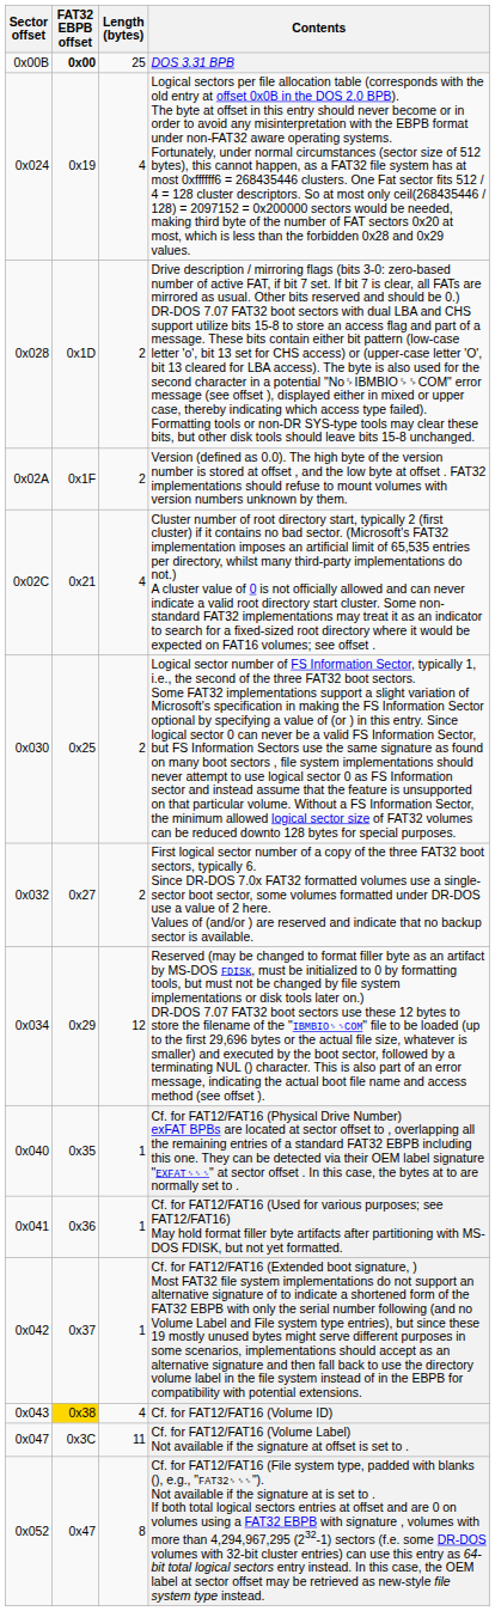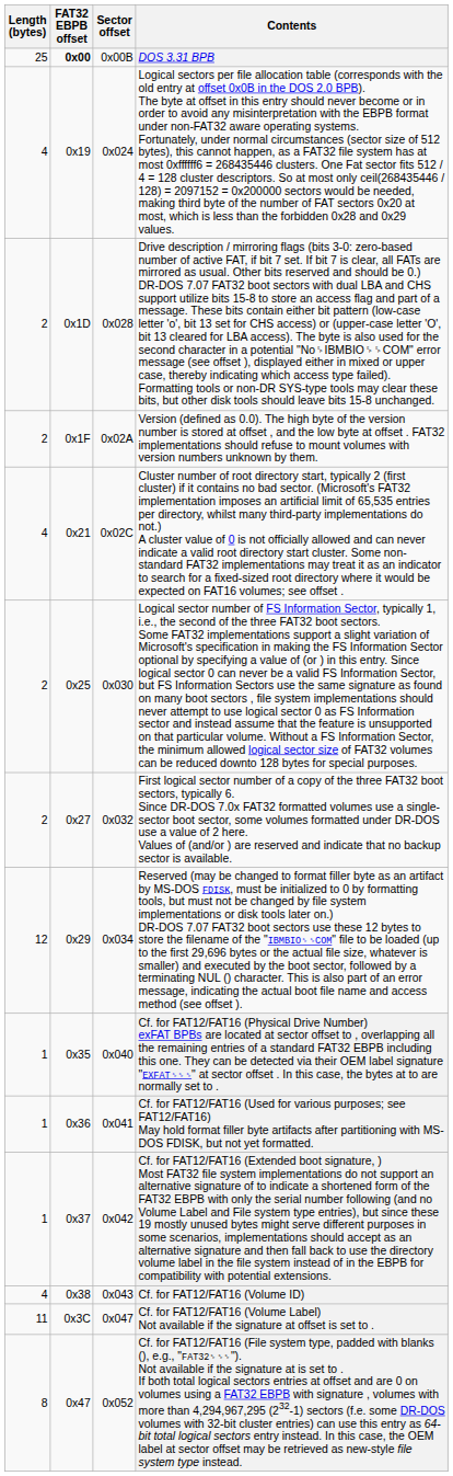 <table class="wikitable sortable mw-collapsible mw-collapsed" width="100%">
 <tr>
+<th>Length (bytes)</th>
+<th>FAT32 EBPB offset</th>
 <th>Sector offset</th>
-<th>FAT32 EBPB offset</th>
-<th>Length (bytes)</th>
 <th>Contents</th>
 </tr>
 <tr>
+<td style="text-align:right;">25</td>
+<td style="text-align:right;"><strong>0x00</strong></td>
 <td style="text-align:right;">0x00B</td>
-<td style="text-align:right;"><strong>0x00</strong></td>
-<td style="text-align:right;">25</td>
 <td style="background:#F2F2F2"><em><a href='#'>DOS 3.31 BPB</a></em></td>
 </tr>
 <tr>
+<td style="text-align:right;">4</td>
+<td style="text-align:right;">0x19</td>
 <td style="text-align:right;">0x024</td>
-<td style="text-align:right;">0x19</td>
-<td style="text-align:right;">4</td>
 <td>Logical sectors per file allocation table (corresponds with the old entry at <a href='#'>offset 0x0B in the DOS 2.0 BPB</a>).<br>The byte at offset  in this entry should never become  or  in order to avoid any misinterpretation with the EBPB format under non-FAT32 aware operating systems.<br>Fortunately, under normal circumstances (sector size of 512 bytes), this cannot happen, as a FAT32 file system has at most 0xffffff6 = 268435446 clusters. One Fat sector fits 512 / 4 = 128 cluster descriptors. So at most only ceil(268435446 / 128) = 2097152 = 0x200000 sectors would be needed, making third byte of the number of FAT sectors 0x20 at most, which is less than the forbidden 0x28 and 0x29 values.</td>
 </tr>
 <tr>
+<td style="text-align:right;">2</td>
+<td style="text-align:right;">0x1D</td>
 <td style="text-align:right;">0x028</td>
-<td style="text-align:right;">0x1D</td>
-<td style="text-align:right;">2</td>
 <td>Drive description / mirroring flags (bits 3-0: zero-based number of active FAT, if bit 7 set. If bit 7 is clear, all FATs are mirrored as usual. Other bits reserved and should be 0.)<br>DR-DOS 7.07 FAT32 boot sectors with dual LBA and CHS support utilize bits 15-8 to store an access flag and part of a message. These bits contain either bit pattern  (low-case letter 'o', bit 13 set for CHS access) or  (upper-case letter 'O', bit 13 cleared for LBA access). The byte is also used for the second character in a potential "No␠IBMBIO␠␠COM" error message (see offset ), displayed either in mixed or upper case, thereby indicating which access type failed). Formatting tools or non-DR SYS-type tools may clear these bits, but other disk tools should leave bits 15-8 unchanged.</td>
 </tr>
 <tr>
+<td style="text-align:right;">2</td>
+<td style="text-align:right;">0x1F</td>
 <td style="text-align:right;">0x02A</td>
-<td style="text-align:right;">0x1F</td>
-<td style="text-align:right;">2</td>
 <td>Version (defined as 0.0). The high byte of the version number is stored at offset , and the low byte at offset . FAT32 implementations should refuse to mount volumes with version numbers unknown by them.</td>
 </tr>
 <tr>
+<td style="text-align:right;">4</td>
+<td style="text-align:right;">0x21</td>
 <td style="text-align:right;">0x02C</td>
-<td style="text-align:right;">0x21</td>
-<td style="text-align:right;">4</td>
 <td>Cluster number of root directory start, typically 2 (first cluster) if it contains no bad sector. (Microsoft's FAT32 implementation imposes an artificial limit of 65,535 entries per directory, whilst many third-party implementations do not.)<br>A cluster value of <a href='#'>0</a> is not officially allowed and can never indicate a valid root directory start cluster. Some non-standard FAT32 implementations may treat it as an indicator to search for a fixed-sized root directory where it would be expected on FAT16 volumes; see offset .</td>
 </tr>
 <tr>
+<td style="text-align:right;">2</td>
+<td style="text-align:right;">0x25</td>
 <td style="text-align:right;">0x030</td>
-<td style="text-align:right;">0x25</td>
-<td style="text-align:right;">2</td>
 <td>Logical sector number of <a href='#'>FS Information Sector</a>, typically 1, i.e., the second of the three FAT32 boot sectors.<br>Some FAT32 implementations support a slight variation of Microsoft's specification in making the FS Information Sector optional by specifying a value of  (or ) in this entry. Since logical sector 0 can never be a valid FS Information Sector, but FS Information Sectors use the same signature as found on many boot sectors , file system implementations should never attempt to use logical sector 0 as FS Information sector and instead assume that the feature is unsupported on that particular volume. Without a FS Information Sector, the minimum allowed <a href='#'>logical sector size</a> of FAT32 volumes can be reduced downto 128 bytes for special purposes.</td>
 </tr>
 <tr>
+<td style="text-align:right;">2</td>
+<td style="text-align:right;">0x27</td>
 <td style="text-align:right;">0x032</td>
-<td style="text-align:right;">0x27</td>
-<td style="text-align:right;">2</td>
 <td>First logical sector number of a copy of the three FAT32 boot sectors, typically 6.<br>Since DR-DOS 7.0x FAT32 formatted volumes use a single-sector boot sector, some volumes formatted under DR-DOS use a value of 2 here.<br>Values of  (and/or ) are reserved and indicate that no backup sector is available.</td>
 </tr>
 <tr>
+<td style="text-align:right;">12</td>
+<td style="text-align:right;">0x29</td>
 <td style="text-align:right;">0x034</td>
-<td style="text-align:right;">0x29</td>
-<td style="text-align:right;">12</td>
 <td>Reserved (may be changed to format filler byte  as an artifact by MS-DOS <code><a href='#'>FDISK</a></code>, must be initialized to 0 by formatting tools, but must not be changed by file system implementations or disk tools later on.)<br>DR-DOS 7.07 FAT32 boot sectors use these 12 bytes to store the filename of the "<code><a href='#'>IBMBIO␠␠COM</a></code>" file to be loaded (up to the first 29,696 bytes or the actual file size, whatever is smaller) and executed by the boot sector, followed by a terminating NUL () character. This is also part of an error message, indicating the actual boot file name and access method (see offset ).</td>
 </tr>
 <tr>
+<td style="text-align:right;">1</td>
+<td style="text-align:right;">0x35</td>
 <td style="text-align:right;">0x040</td>
-<td style="text-align:right;">0x35</td>
-<td style="text-align:right;">1</td>
 <td style="background:#F2F2F2">Cf.  for FAT12/FAT16 (Physical Drive Number)<br><a href='#'>exFAT BPBs</a> are located at sector offset  to , overlapping all the remaining entries of a standard FAT32 EBPB including this one. They can be detected via their OEM label signature "<code><a href='#'>EXFAT␠␠␠</a></code>" at sector offset . In this case, the bytes at  to  are normally set to .</td>
 </tr>
 <tr>
+<td style="text-align:right;">1</td>
+<td style="text-align:right;">0x36</td>
 <td style="text-align:right;">0x041</td>
-<td style="text-align:right;">0x36</td>
-<td style="text-align:right;">1</td>
 <td style="background:#F2F2F2">Cf.  for FAT12/FAT16 (Used for various purposes; see FAT12/FAT16)<br>May hold format filler byte  artifacts after partitioning with MS-DOS FDISK, but not yet formatted.</td>
 </tr>
 <tr>
+<td style="text-align:right;">1</td>
+<td style="text-align:right;">0x37</td>
 <td style="text-align:right;">0x042</td>
-<td style="text-align:right;">0x37</td>
-<td style="text-align:right;">1</td>
 <td style="background:#F2F2F2">Cf.  for FAT12/FAT16 (Extended boot signature, )<br>Most FAT32 file system implementations do not support an alternative signature of  to indicate a shortened form of the FAT32 EBPB with only the serial number following (and no Volume Label and File system type entries), but since these 19 mostly unused bytes might serve different purposes in some scenarios, implementations should accept  as an alternative signature and then fall back to use the directory volume label in the file system instead of in the EBPB for compatibility with potential extensions.</td>
 </tr>
 <tr>
+<td style="text-align:right;">4</td>
+<td style="text-align:right;">0x38</td>
 <td style="text-align:right;">0x043</td>
-<td style="background: gold; text-align:right;">0x38</td>
-<td style="text-align:right;">4</td>
 <td style="background:#F2F2F2">Cf.  for FAT12/FAT16 (Volume ID)</td>
 </tr>
 <tr>
+<td style="text-align:right;">11</td>
+<td style="text-align:right;">0x3C</td>
 <td style="text-align:right;">0x047</td>
-<td style="text-align:right;">0x3C</td>
-<td style="text-align:right;">11</td>
 <td style="background:#F2F2F2">Cf.  for FAT12/FAT16 (Volume Label)<br>Not available if the signature at offset  is set to .</td>
 </tr>
 <tr>
+<td style="text-align:right;">8</td>
+<td style="text-align:right;">0x47</td>
 <td style="text-align:right;">0x052</td>
-<td style="text-align:right;">0x47</td>
-<td style="text-align:right;">8</td>
 <td style="background:#F2F2F2">Cf.  for FAT12/FAT16 (File system type, padded with blanks (), e.g., "<code>FAT32␠␠␠</code>").<br>Not available if the signature at  is set to .<br>If both total logical sectors entries at offset  and  are 0 on volumes using a <a href='#'>FAT32 EBPB</a> with signature , volumes with more than 4,294,967,295 (2<sup>32</sup>-1) sectors (f.e. some <a href='#'>DR-DOS</a> volumes with 32-bit cluster entries) can use this entry as <em>64-bit total logical sectors</em> entry instead. In this case, the OEM label at sector offset  may be retrieved as new-style <em>file system type</em> instead.</td>
 </tr>
 </table>
